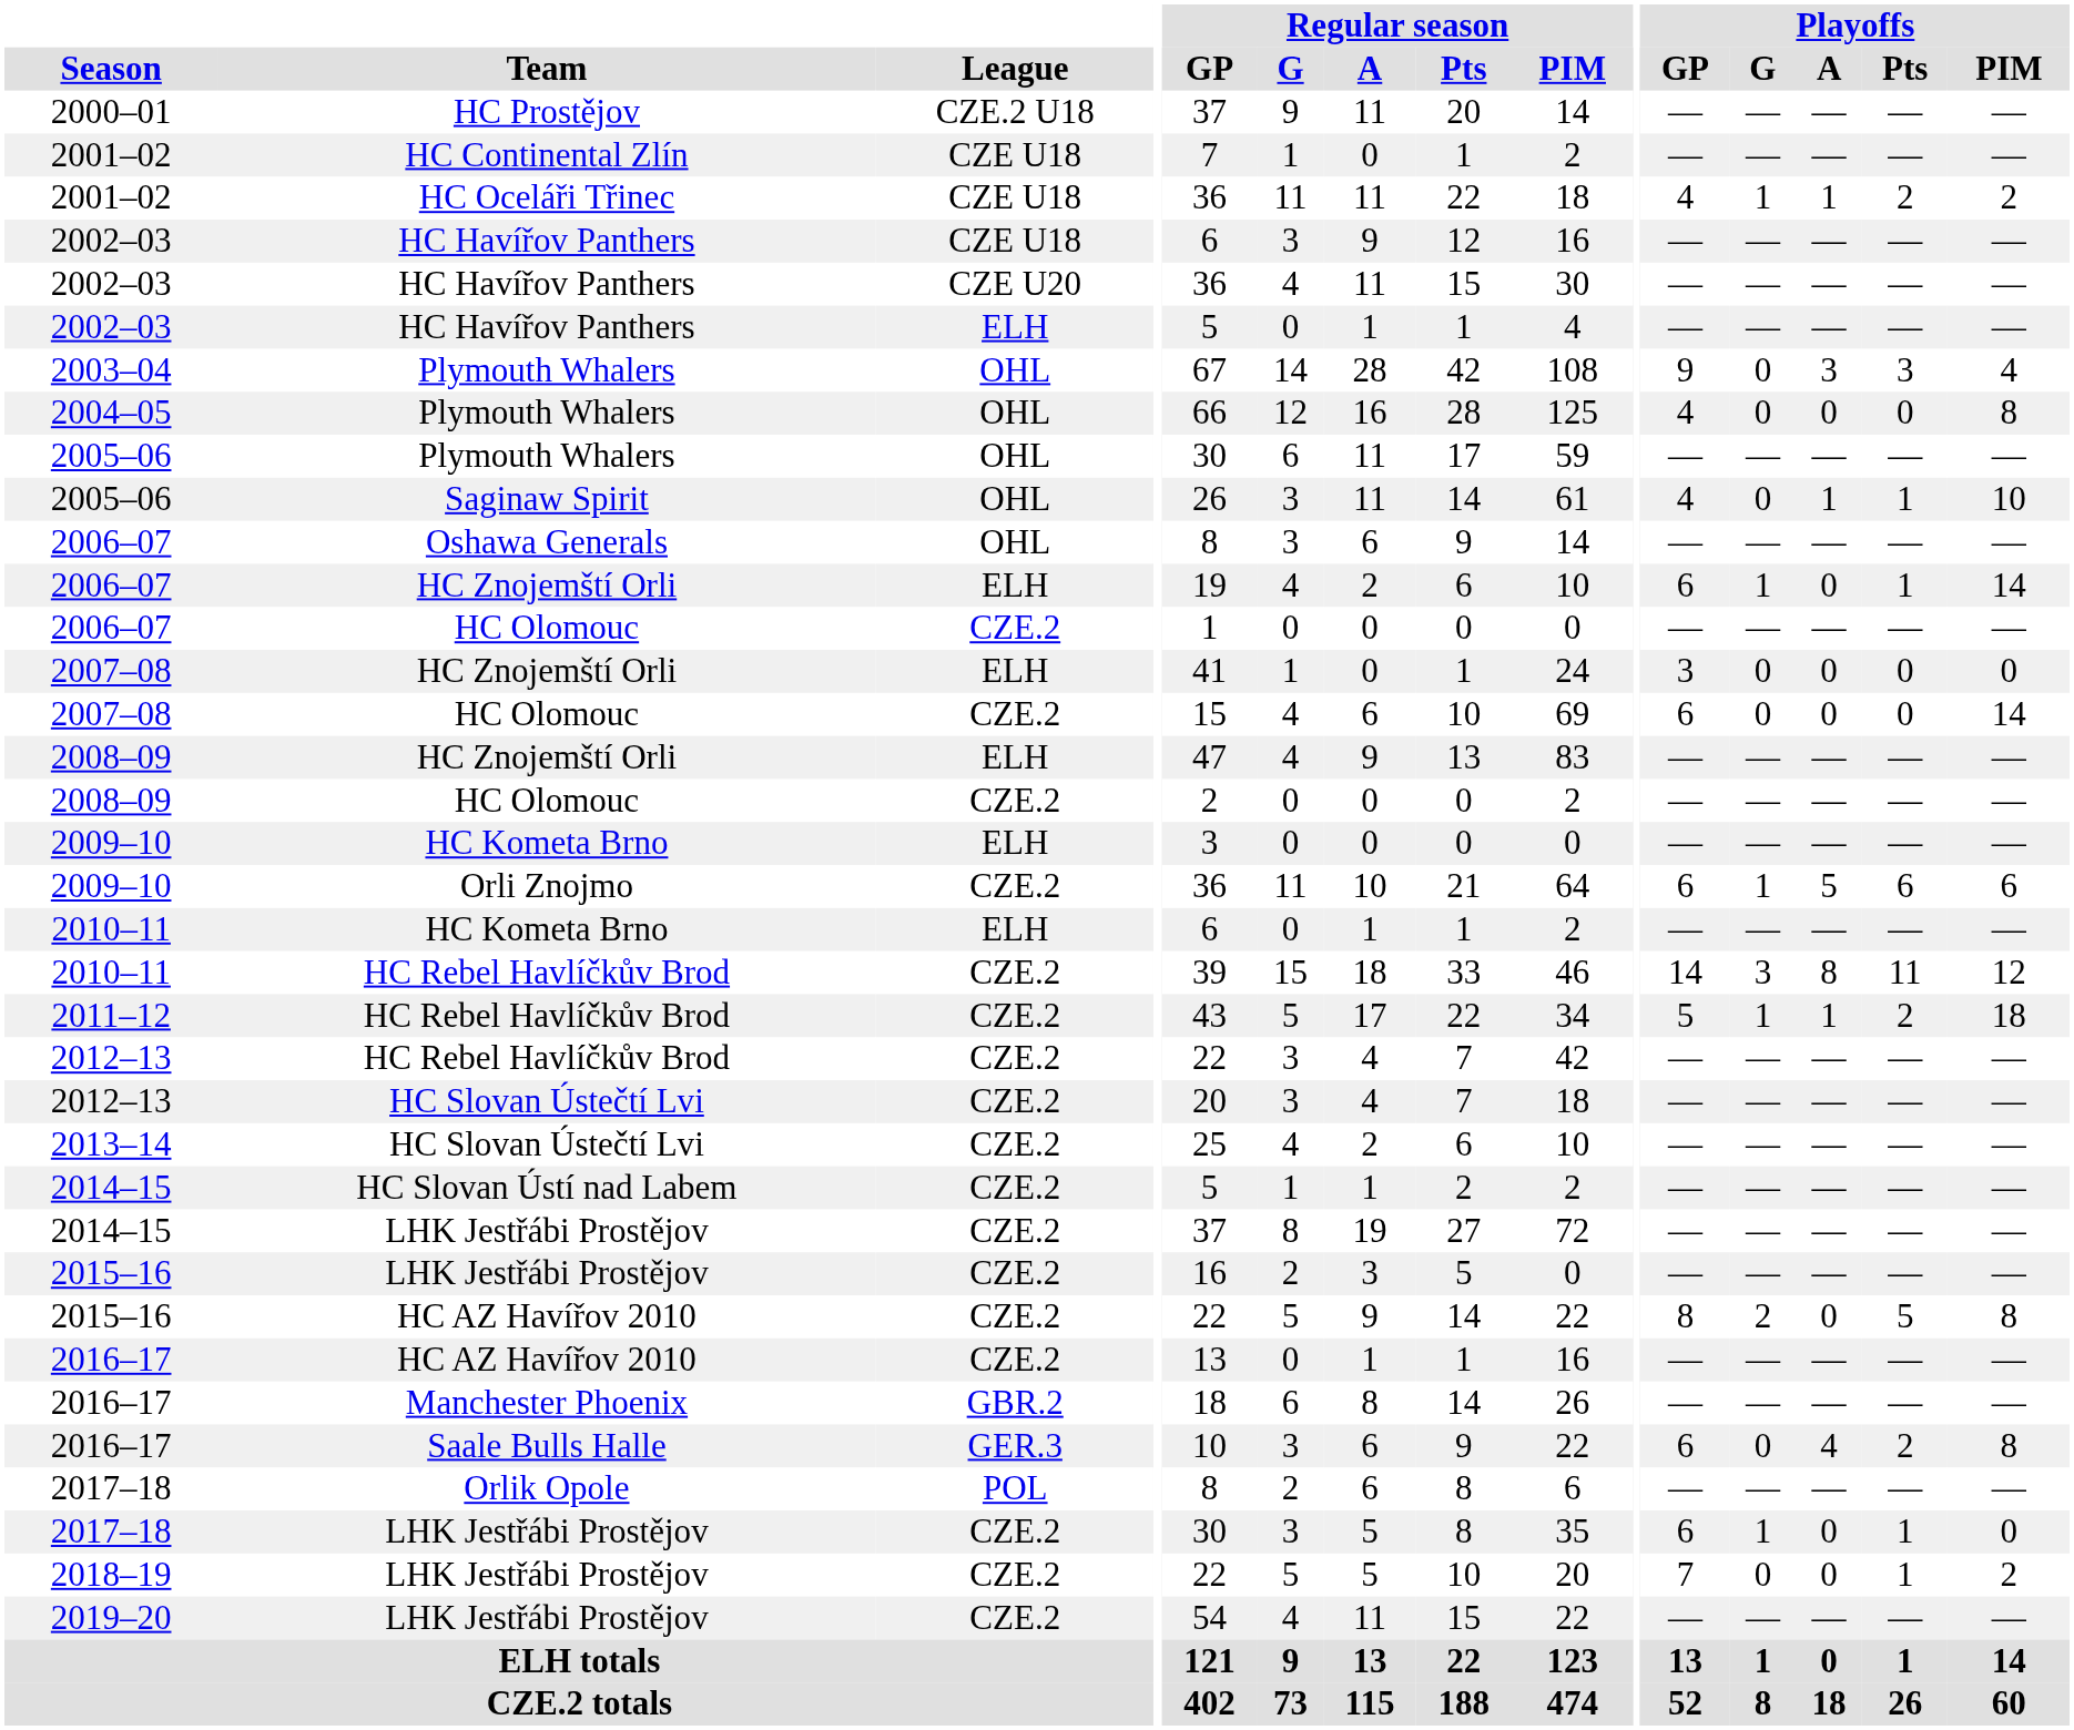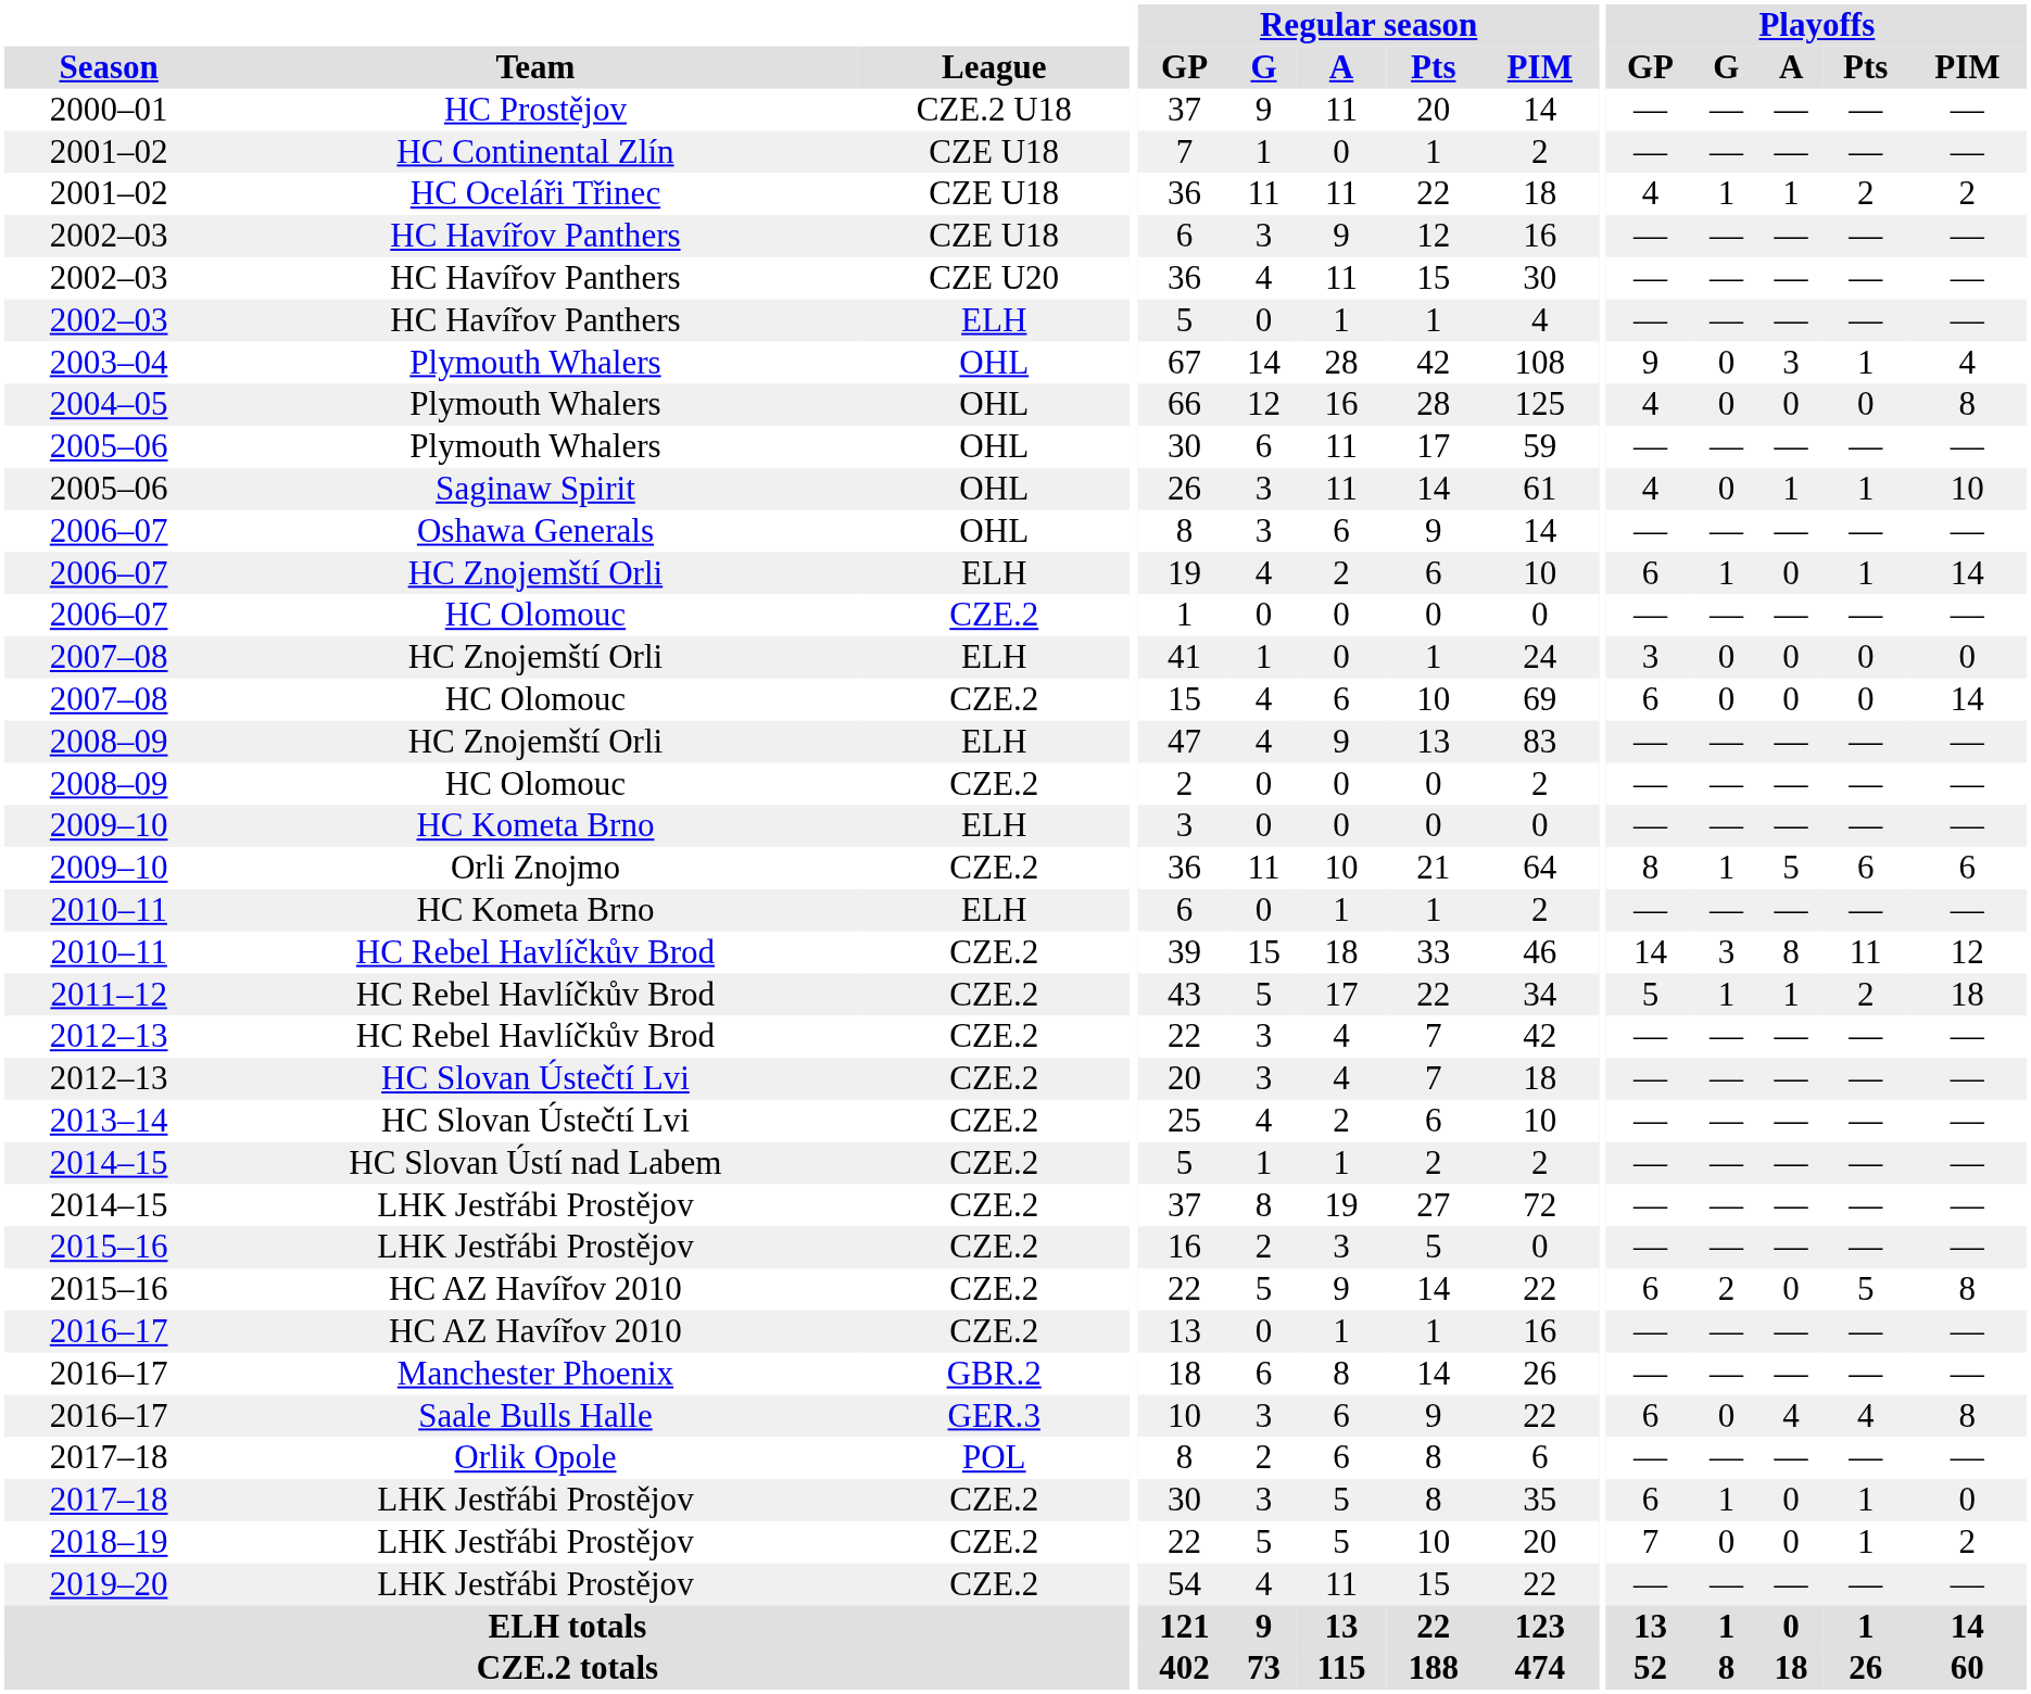 <table border="0" cellpadding="1" cellspacing="0" style="text-align:center; width:60em">
 <tr bgcolor="#e0e0e0">
 <th colspan="3" bgcolor="#ffffff"></th>
 <th rowspan="99" bgcolor="#ffffff"></th>
 <th colspan="5"><a href='#'>Regular season</a></th>
 <th rowspan="99" bgcolor="#ffffff"></th>
 <th colspan="5"><a href='#'>Playoffs</a></th>
 </tr>
 <tr bgcolor="#e0e0e0">
 <th><a href='#'>Season</a></th>
 <th>Team</th>
 <th>League</th>
 <th>GP</th>
 <th><a href='#'>G</a></th>
 <th><a href='#'>A</a></th>
 <th><a href='#'>Pts</a></th>
 <th><a href='#'>PIM</a></th>
 <th>GP</th>
 <th>G</th>
 <th>A</th>
 <th>Pts</th>
 <th>PIM</th>
 </tr>
 <tr>
 <td>2000–01</td>
 <td><a href='#'>HC Prostějov</a></td>
 <td>CZE.2 U18</td>
 <td>37</td>
 <td>9</td>
 <td>11</td>
 <td>20</td>
 <td>14</td>
 <td>—</td>
 <td>—</td>
 <td>—</td>
 <td>—</td>
 <td>—</td>
 </tr>
 <tr bgcolor="#f0f0f0">
 <td>2001–02</td>
 <td><a href='#'>HC Continental Zlín</a></td>
 <td>CZE U18</td>
 <td>7</td>
 <td>1</td>
 <td>0</td>
 <td>1</td>
 <td>2</td>
 <td>—</td>
 <td>—</td>
 <td>—</td>
 <td>—</td>
 <td>—</td>
 </tr>
 <tr>
 <td>2001–02</td>
 <td><a href='#'>HC Oceláři Třinec</a></td>
 <td>CZE U18</td>
 <td>36</td>
 <td>11</td>
 <td>11</td>
 <td>22</td>
 <td>18</td>
 <td>4</td>
 <td>1</td>
 <td>1</td>
 <td>2</td>
 <td>2</td>
 </tr>
 <tr bgcolor="#f0f0f0">
 <td>2002–03</td>
 <td><a href='#'>HC Havířov Panthers</a></td>
 <td>CZE U18</td>
 <td>6</td>
 <td>3</td>
 <td>9</td>
 <td>12</td>
 <td>16</td>
 <td>—</td>
 <td>—</td>
 <td>—</td>
 <td>—</td>
 <td>—</td>
 </tr>
 <tr>
 <td>2002–03</td>
 <td>HC Havířov Panthers</td>
 <td>CZE U20</td>
 <td>36</td>
 <td>4</td>
 <td>11</td>
 <td>15</td>
 <td>30</td>
 <td>—</td>
 <td>—</td>
 <td>—</td>
 <td>—</td>
 <td>—</td>
 </tr>
 <tr bgcolor="#f0f0f0">
 <td><a href='#'>2002–03</a></td>
 <td>HC Havířov Panthers</td>
 <td><a href='#'>ELH</a></td>
 <td>5</td>
 <td>0</td>
 <td>1</td>
 <td>1</td>
 <td>4</td>
 <td>—</td>
 <td>—</td>
 <td>—</td>
 <td>—</td>
 <td>—</td>
 </tr>
 <tr>
 <td><a href='#'>2003–04</a></td>
 <td><a href='#'>Plymouth Whalers</a></td>
 <td><a href='#'>OHL</a></td>
 <td>67</td>
 <td>14</td>
 <td>28</td>
 <td>42</td>
 <td>108</td>
 <td>9</td>
 <td>0</td>
 <td>3</td>
-<td>3</td>
+<td>1</td>
 <td>4</td>
 </tr>
 <tr bgcolor="#f0f0f0">
 <td><a href='#'>2004–05</a></td>
 <td>Plymouth Whalers</td>
 <td>OHL</td>
 <td>66</td>
 <td>12</td>
 <td>16</td>
 <td>28</td>
 <td>125</td>
 <td>4</td>
 <td>0</td>
 <td>0</td>
 <td>0</td>
 <td>8</td>
 </tr>
 <tr>
 <td><a href='#'>2005–06</a></td>
 <td>Plymouth Whalers</td>
 <td>OHL</td>
 <td>30</td>
 <td>6</td>
 <td>11</td>
 <td>17</td>
 <td>59</td>
 <td>—</td>
 <td>—</td>
 <td>—</td>
 <td>—</td>
 <td>—</td>
 </tr>
 <tr bgcolor="#f0f0f0">
 <td>2005–06</td>
 <td><a href='#'>Saginaw Spirit</a></td>
 <td>OHL</td>
 <td>26</td>
 <td>3</td>
 <td>11</td>
 <td>14</td>
 <td>61</td>
 <td>4</td>
 <td>0</td>
 <td>1</td>
 <td>1</td>
 <td>10</td>
 </tr>
 <tr>
 <td><a href='#'>2006–07</a></td>
 <td><a href='#'>Oshawa Generals</a></td>
 <td>OHL</td>
 <td>8</td>
 <td>3</td>
 <td>6</td>
 <td>9</td>
 <td>14</td>
 <td>—</td>
 <td>—</td>
 <td>—</td>
 <td>—</td>
 <td>—</td>
 </tr>
 <tr bgcolor="#f0f0f0">
 <td><a href='#'>2006–07</a></td>
 <td><a href='#'>HC Znojemští Orli</a></td>
 <td>ELH</td>
 <td>19</td>
 <td>4</td>
 <td>2</td>
 <td>6</td>
 <td>10</td>
 <td>6</td>
 <td>1</td>
 <td>0</td>
 <td>1</td>
 <td>14</td>
 </tr>
 <tr>
 <td><a href='#'>2006–07</a></td>
 <td><a href='#'>HC Olomouc</a></td>
 <td><a href='#'>CZE.2</a></td>
 <td>1</td>
 <td>0</td>
 <td>0</td>
 <td>0</td>
 <td>0</td>
 <td>—</td>
 <td>—</td>
 <td>—</td>
 <td>—</td>
 <td>—</td>
 </tr>
 <tr bgcolor="#f0f0f0">
 <td><a href='#'>2007–08</a></td>
 <td>HC Znojemští Orli</td>
 <td>ELH</td>
 <td>41</td>
 <td>1</td>
 <td>0</td>
 <td>1</td>
 <td>24</td>
 <td>3</td>
 <td>0</td>
 <td>0</td>
 <td>0</td>
 <td>0</td>
 </tr>
 <tr>
 <td><a href='#'>2007–08</a></td>
 <td>HC Olomouc</td>
 <td>CZE.2</td>
 <td>15</td>
 <td>4</td>
 <td>6</td>
 <td>10</td>
 <td>69</td>
 <td>6</td>
 <td>0</td>
 <td>0</td>
 <td>0</td>
 <td>14</td>
 </tr>
 <tr bgcolor="#f0f0f0">
 <td><a href='#'>2008–09</a></td>
 <td>HC Znojemští Orli</td>
 <td>ELH</td>
 <td>47</td>
 <td>4</td>
 <td>9</td>
 <td>13</td>
 <td>83</td>
 <td>—</td>
 <td>—</td>
 <td>—</td>
 <td>—</td>
 <td>—</td>
 </tr>
 <tr>
 <td><a href='#'>2008–09</a></td>
 <td>HC Olomouc</td>
 <td>CZE.2</td>
 <td>2</td>
 <td>0</td>
 <td>0</td>
 <td>0</td>
 <td>2</td>
 <td>—</td>
 <td>—</td>
 <td>—</td>
 <td>—</td>
 <td>—</td>
 </tr>
 <tr bgcolor="#f0f0f0">
 <td><a href='#'>2009–10</a></td>
 <td><a href='#'>HC Kometa Brno</a></td>
 <td>ELH</td>
 <td>3</td>
 <td>0</td>
 <td>0</td>
 <td>0</td>
 <td>0</td>
 <td>—</td>
 <td>—</td>
 <td>—</td>
 <td>—</td>
 <td>—</td>
 </tr>
 <tr>
 <td><a href='#'>2009–10</a></td>
 <td>Orli Znojmo</td>
 <td>CZE.2</td>
 <td>36</td>
 <td>11</td>
 <td>10</td>
 <td>21</td>
 <td>64</td>
-<td>6</td>
+<td>8</td>
 <td>1</td>
 <td>5</td>
 <td>6</td>
 <td>6</td>
 </tr>
 <tr bgcolor="#f0f0f0">
 <td><a href='#'>2010–11</a></td>
 <td>HC Kometa Brno</td>
 <td>ELH</td>
 <td>6</td>
 <td>0</td>
 <td>1</td>
 <td>1</td>
 <td>2</td>
 <td>—</td>
 <td>—</td>
 <td>—</td>
 <td>—</td>
 <td>—</td>
 </tr>
 <tr>
 <td><a href='#'>2010–11</a></td>
 <td><a href='#'>HC Rebel Havlíčkův Brod</a></td>
 <td>CZE.2</td>
 <td>39</td>
 <td>15</td>
 <td>18</td>
 <td>33</td>
 <td>46</td>
 <td>14</td>
 <td>3</td>
 <td>8</td>
 <td>11</td>
 <td>12</td>
 </tr>
 <tr bgcolor="#f0f0f0">
 <td><a href='#'>2011–12</a></td>
 <td>HC Rebel Havlíčkův Brod</td>
 <td>CZE.2</td>
 <td>43</td>
 <td>5</td>
 <td>17</td>
 <td>22</td>
 <td>34</td>
 <td>5</td>
 <td>1</td>
 <td>1</td>
 <td>2</td>
 <td>18</td>
 </tr>
 <tr>
 <td><a href='#'>2012–13</a></td>
 <td>HC Rebel Havlíčkův Brod</td>
 <td>CZE.2</td>
 <td>22</td>
 <td>3</td>
 <td>4</td>
 <td>7</td>
 <td>42</td>
 <td>—</td>
 <td>—</td>
 <td>—</td>
 <td>—</td>
 <td>—</td>
 </tr>
 <tr bgcolor="#f0f0f0">
 <td>2012–13</td>
 <td><a href='#'>HC Slovan Ústečtí Lvi</a></td>
 <td>CZE.2</td>
 <td>20</td>
 <td>3</td>
 <td>4</td>
 <td>7</td>
 <td>18</td>
 <td>—</td>
 <td>—</td>
 <td>—</td>
 <td>—</td>
 <td>—</td>
 </tr>
 <tr>
 <td><a href='#'>2013–14</a></td>
 <td>HC Slovan Ústečtí Lvi</td>
 <td>CZE.2</td>
 <td>25</td>
 <td>4</td>
 <td>2</td>
 <td>6</td>
 <td>10</td>
 <td>—</td>
 <td>—</td>
 <td>—</td>
 <td>—</td>
 <td>—</td>
 </tr>
 <tr bgcolor="#f0f0f0">
 <td><a href='#'>2014–15</a></td>
 <td>HC Slovan Ústí nad Labem</td>
 <td>CZE.2</td>
 <td>5</td>
 <td>1</td>
 <td>1</td>
 <td>2</td>
 <td>2</td>
 <td>—</td>
 <td>—</td>
 <td>—</td>
 <td>—</td>
 <td>—</td>
 </tr>
 <tr>
 <td>2014–15</td>
 <td>LHK Jestřábi Prostějov</td>
 <td>CZE.2</td>
 <td>37</td>
 <td>8</td>
 <td>19</td>
 <td>27</td>
 <td>72</td>
 <td>—</td>
 <td>—</td>
 <td>—</td>
 <td>—</td>
 <td>—</td>
 </tr>
 <tr bgcolor="#f0f0f0">
 <td><a href='#'>2015–16</a></td>
 <td>LHK Jestřábi Prostějov</td>
 <td>CZE.2</td>
 <td>16</td>
 <td>2</td>
 <td>3</td>
 <td>5</td>
 <td>0</td>
 <td>—</td>
 <td>—</td>
 <td>—</td>
 <td>—</td>
 <td>—</td>
 </tr>
 <tr>
 <td>2015–16</td>
 <td>HC AZ Havířov 2010</td>
 <td>CZE.2</td>
 <td>22</td>
 <td>5</td>
 <td>9</td>
 <td>14</td>
 <td>22</td>
-<td>8</td>
+<td>6</td>
 <td>2</td>
 <td>0</td>
 <td>5</td>
 <td>8</td>
 </tr>
 <tr bgcolor="#f0f0f0">
 <td><a href='#'>2016–17</a></td>
 <td>HC AZ Havířov 2010</td>
 <td>CZE.2</td>
 <td>13</td>
 <td>0</td>
 <td>1</td>
 <td>1</td>
 <td>16</td>
 <td>—</td>
 <td>—</td>
 <td>—</td>
 <td>—</td>
 <td>—</td>
 </tr>
 <tr>
 <td>2016–17</td>
 <td><a href='#'>Manchester Phoenix</a></td>
 <td><a href='#'>GBR.2</a></td>
 <td>18</td>
 <td>6</td>
 <td>8</td>
 <td>14</td>
 <td>26</td>
 <td>—</td>
 <td>—</td>
 <td>—</td>
 <td>—</td>
 <td>—</td>
 </tr>
 <tr bgcolor="#f0f0f0">
 <td>2016–17</td>
 <td><a href='#'>Saale Bulls Halle</a></td>
 <td><a href='#'>GER.3</a></td>
 <td>10</td>
 <td>3</td>
 <td>6</td>
 <td>9</td>
 <td>22</td>
 <td>6</td>
 <td>0</td>
 <td>4</td>
-<td>2</td>
+<td>4</td>
 <td>8</td>
 </tr>
 <tr>
 <td>2017–18</td>
 <td><a href='#'>Orlik Opole</a></td>
 <td><a href='#'>POL</a></td>
 <td>8</td>
 <td>2</td>
 <td>6</td>
 <td>8</td>
 <td>6</td>
 <td>—</td>
 <td>—</td>
 <td>—</td>
 <td>—</td>
 <td>—</td>
 </tr>
 <tr bgcolor="#f0f0f0">
 <td><a href='#'>2017–18</a></td>
 <td>LHK Jestřábi Prostějov</td>
 <td>CZE.2</td>
 <td>30</td>
 <td>3</td>
 <td>5</td>
 <td>8</td>
 <td>35</td>
 <td>6</td>
 <td>1</td>
 <td>0</td>
 <td>1</td>
 <td>0</td>
 </tr>
 <tr>
 <td><a href='#'>2018–19</a></td>
 <td>LHK Jestřábi Prostějov</td>
 <td>CZE.2</td>
 <td>22</td>
 <td>5</td>
 <td>5</td>
 <td>10</td>
 <td>20</td>
 <td>7</td>
 <td>0</td>
 <td>0</td>
 <td>1</td>
 <td>2</td>
 </tr>
 <tr bgcolor="#f0f0f0">
 <td><a href='#'>2019–20</a></td>
 <td>LHK Jestřábi Prostějov</td>
 <td>CZE.2</td>
 <td>54</td>
 <td>4</td>
 <td>11</td>
 <td>15</td>
 <td>22</td>
 <td>—</td>
 <td>—</td>
 <td>—</td>
 <td>—</td>
 <td>—</td>
 </tr>
 <tr bgcolor="#e0e0e0">
 <th colspan="3">ELH totals</th>
 <th>121</th>
 <th>9</th>
 <th>13</th>
 <th>22</th>
 <th>123</th>
 <th>13</th>
 <th>1</th>
 <th>0</th>
 <th>1</th>
 <th>14</th>
 </tr>
 <tr bgcolor="#e0e0e0">
 <th colspan="3">CZE.2 totals</th>
 <th>402</th>
 <th>73</th>
 <th>115</th>
 <th>188</th>
 <th>474</th>
 <th>52</th>
 <th>8</th>
 <th>18</th>
 <th>26</th>
 <th>60</th>
 </tr>
 </table>
